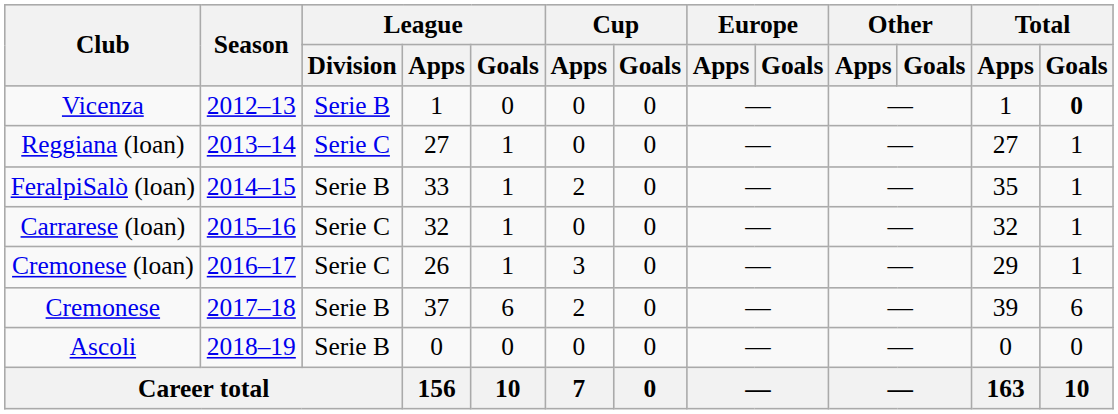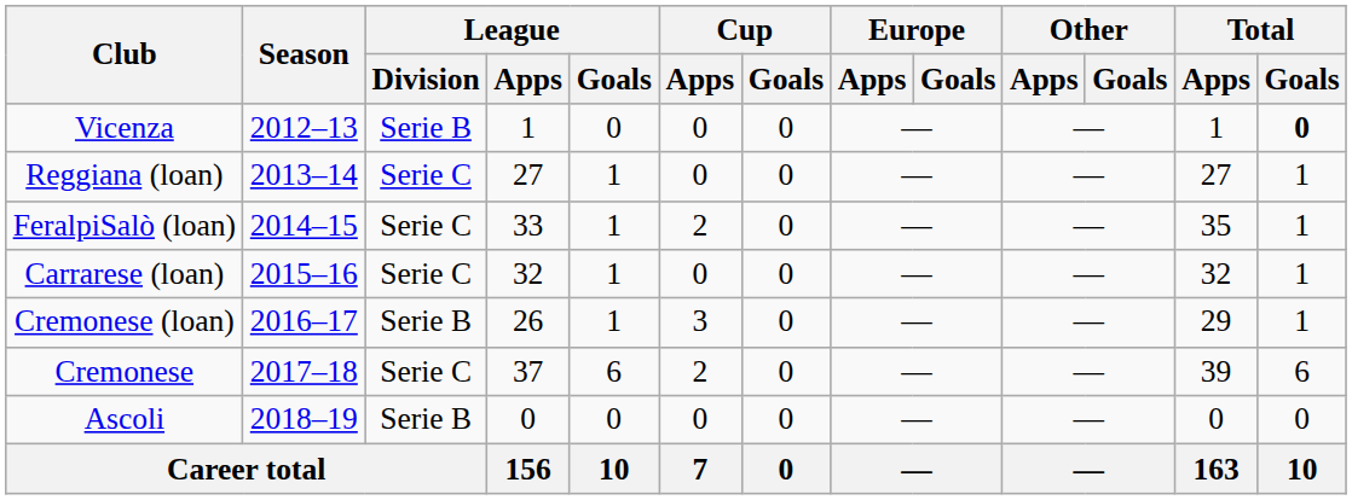 <table class="wikitable" style="text-align:center">
 <tr>
 <th rowspan="2">Club</th>
 <th rowspan="2">Season</th>
 <th colspan="3">League</th>
 <th colspan="2">Cup</th>
 <th colspan="2">Europe</th>
 <th colspan="2">Other</th>
 <th colspan="2">Total</th>
 </tr>
 <tr>
 <th>Division</th>
 <th>Apps</th>
 <th>Goals</th>
 <th>Apps</th>
 <th>Goals</th>
 <th>Apps</th>
 <th>Goals</th>
 <th>Apps</th>
 <th>Goals</th>
 <th>Apps</th>
 <th>Goals</th>
 </tr>
 <tr>
 <td><a href='#'>Vicenza</a></td>
 <td><a href='#'>2012–13</a></td>
 <td><a href='#'>Serie B</a></td>
 <td>1</td>
 <td>0</td>
 <td>0</td>
 <td>0</td>
 <td colspan="2">—</td>
 <td colspan="2">—</td>
 <td>1</td>
 <td><strong>0</strong></td>
 </tr>
 <tr>
 <td><a href='#'>Reggiana</a> (loan)</td>
 <td><a href='#'>2013–14</a></td>
 <td><a href='#'>Serie C</a></td>
 <td>27</td>
 <td>1</td>
 <td>0</td>
 <td>0</td>
 <td colspan="2">—</td>
 <td colspan="2">—</td>
 <td>27</td>
 <td>1</td>
 </tr>
 <tr>
 <td><a href='#'>FeralpiSalò</a> (loan)</td>
 <td><a href='#'>2014–15</a></td>
-<td>Serie B</td>
+<td>Serie C</td>
 <td>33</td>
 <td>1</td>
 <td>2</td>
 <td>0</td>
 <td colspan="2">—</td>
 <td colspan="2">—</td>
 <td>35</td>
 <td>1</td>
 </tr>
 <tr>
 <td><a href='#'>Carrarese</a> (loan)</td>
 <td><a href='#'>2015–16</a></td>
 <td>Serie C</td>
 <td>32</td>
 <td>1</td>
 <td>0</td>
 <td>0</td>
 <td colspan="2">—</td>
 <td colspan="2">—</td>
 <td>32</td>
 <td>1</td>
 </tr>
 <tr>
 <td><a href='#'>Cremonese</a> (loan)</td>
 <td><a href='#'>2016–17</a></td>
-<td>Serie C</td>
+<td>Serie B</td>
 <td>26</td>
 <td>1</td>
 <td>3</td>
 <td>0</td>
 <td colspan="2">—</td>
 <td colspan="2">—</td>
 <td>29</td>
 <td>1</td>
 </tr>
 <tr>
 <td><a href='#'>Cremonese</a></td>
 <td><a href='#'>2017–18</a></td>
-<td>Serie B</td>
+<td>Serie C</td>
 <td>37</td>
 <td>6</td>
 <td>2</td>
 <td>0</td>
 <td colspan="2">—</td>
 <td colspan="2">—</td>
 <td>39</td>
 <td>6</td>
 </tr>
 <tr>
 <td><a href='#'>Ascoli</a></td>
 <td><a href='#'>2018–19</a></td>
 <td>Serie B</td>
 <td>0</td>
 <td>0</td>
 <td>0</td>
 <td>0</td>
 <td colspan="2">—</td>
 <td colspan="2">—</td>
 <td>0</td>
 <td>0</td>
 </tr>
 <tr>
 <th colspan="3">Career total</th>
 <th>156</th>
 <th>10</th>
 <th>7</th>
 <th>0</th>
 <th colspan="2">—</th>
 <th colspan="2">—</th>
 <th>163</th>
 <th>10</th>
 </tr>
 </table>
